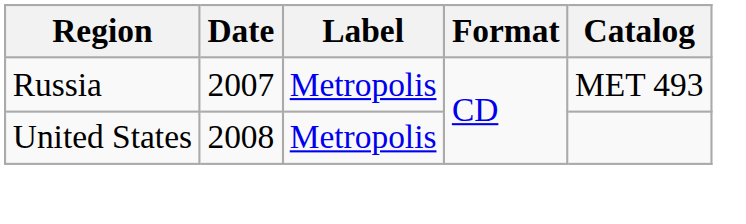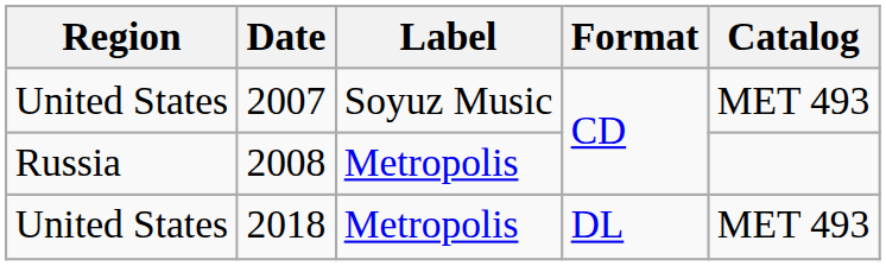 <table class="wikitable">
 <tr>
 <th>Region</th>
 <th>Date</th>
 <th>Label</th>
 <th>Format</th>
 <th>Catalog</th>
 </tr>
 <tr>
-<td>Russia</td>
+<td>United States</td>
 <td>2007</td>
-<td><a href='#'>Metropolis</a></td>
+<td>Soyuz Music</td>
 <td rowspan="2"><a href='#'>CD</a></td>
 <td>MET 493</td>
 </tr>
 <tr>
-<td>United States</td>
+<td>Russia</td>
 <td>2008</td>
 <td><a href='#'>Metropolis</a></td>
 <td></td>
 </tr>
+<tr>
+<td>United States</td>
+<td>2018</td>
+<td><a href='#'>Metropolis</a></td>
+<td><a href='#'>DL</a></td>
+<td>MET 493</td>
+</tr>
 </table>
